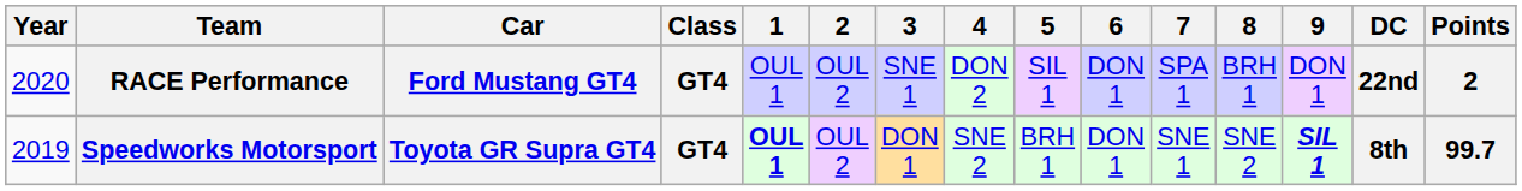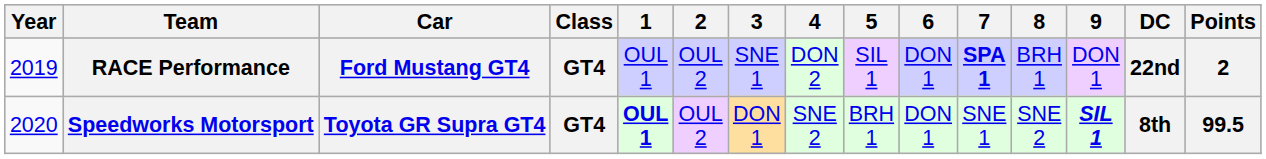 <table class="wikitable" style="text-align:center; font-size:85%">
 <tr>
 <th>Year</th>
 <th>Team</th>
 <th>Car</th>
 <th>Class</th>
 <th>1</th>
 <th>2</th>
 <th>3</th>
 <th>4</th>
 <th>5</th>
 <th>6</th>
 <th>7</th>
 <th>8</th>
 <th>9</th>
 <th>DC</th>
 <th>Points</th>
 </tr>
 <tr>
-<td><a href='#'>2020</a></td>
+<td><a href='#'>2019</a></td>
 <th nowrap>RACE Performance</th>
 <th nowrap><a href='#'>Ford Mustang GT4</a></th>
 <th>GT4</th>
 <td style="background:#CFCFFF;"><a href='#'>OUL<br>1</a><br></td>
 <td style="background:#CFCFFF;"><a href='#'>OUL<br>2</a><br></td>
 <td style="background:#CFCFFF;"><a href='#'>SNE<br>1</a><br></td>
 <td style="background:#DFFFDF;"><a href='#'>DON<br>2</a><br></td>
 <td style="background:#EFCFFF;"><a href='#'>SIL<br>1</a><br></td>
 <td style="background:#CFCFFF;"><a href='#'>DON<br>1</a><br></td>
-<td style="background:#CFCFFF;"><a href='#'>SPA<br>1</a><br></td>
+<td style="background:#CFCFFF;"><strong><a href='#'>SPA<br>1</a><br></strong></td>
 <td style="background:#CFCFFF;"><a href='#'>BRH<br>1</a><br></td>
 <td style="background:#EFCFFF;"><a href='#'>DON<br>1</a><br></td>
 <th>22nd</th>
 <th>2</th>
 </tr>
 <tr>
-<td><a href='#'>2019</a></td>
+<td><a href='#'>2020</a></td>
 <th nowrap><a href='#'>Speedworks Motorsport</a></th>
 <th nowrap><a href='#'>Toyota GR Supra GT4</a></th>
 <th>GT4</th>
 <td style="background:#DFFFDF;"><strong><a href='#'>OUL<br>1</a><br></strong></td>
 <td style="background:#EFCFFF;"><a href='#'>OUL<br>2</a><br></td>
 <td style="background:#FFDF9F;"><a href='#'>DON<br>1</a><br></td>
 <td style="background:#DFFFDF;"><a href='#'>SNE<br>2</a><br></td>
 <td style="background:#DFFFDF;"><a href='#'>BRH<br>1</a><br></td>
 <td style="background:#DFFFDF;"><a href='#'>DON<br>1</a><br></td>
 <td style="background:#DFFFDF;"><a href='#'>SNE<br>1</a><br></td>
 <td style="background:#DFFFDF;"><a href='#'>SNE<br>2</a><br></td>
 <td style="background:#DFFFDF;"><strong><em><a href='#'>SIL<br>1</a></em></strong><br></td>
 <th>8th</th>
-<th>99.7</th>
+<th>99.5</th>
 </tr>
 </table>
